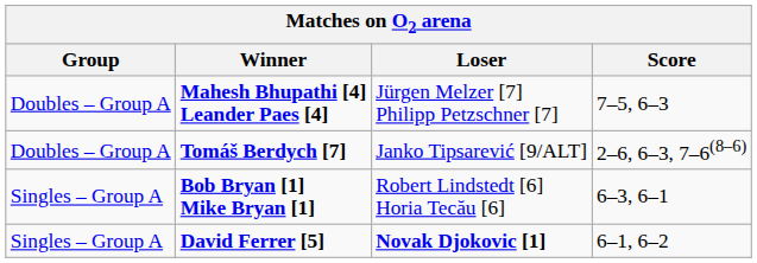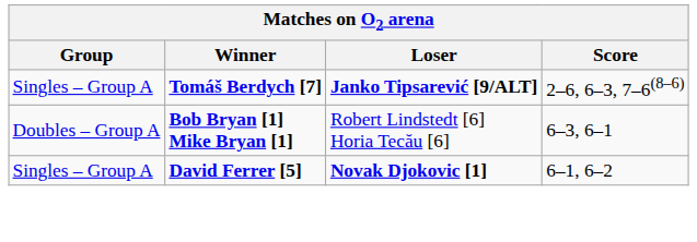 <table class="wikitable collapsible uncollapsed" border=1 style="margin:1em auto;">
 <tr>
 <th colspan=4><strong>Matches on <a href='#'>O<sub>2</sub> arena</a></strong></th>
 </tr>
 <tr>
 <th>Group</th>
 <th>Winner</th>
 <th>Loser</th>
 <th>Score</th>
 </tr>
 <tr>
-<td><a href='#'>Doubles – Group A</a></td>
-<td><strong> <a href='#'>Mahesh Bhupathi</a> [4] <br>  <a href='#'>Leander Paes</a> [4]</strong></td>
-<td> <a href='#'>Jürgen Melzer</a> [7] <br>  <a href='#'>Philipp Petzschner</a> [7]</td>
-<td>7–5, 6–3</td>
+<td><a href='#'>Singles – Group A</a></td>
+<td><strong> <a href='#'>Tomáš Berdych</a> [7]</strong></td>
+<td><strong> <a href='#'>Janko Tipsarević</a> [9/ALT]</strong></td>
+<td>2–6, 6–3, 7–6<sup>(8–6)</sup></td>
 </tr>
 <tr>
 <td><a href='#'>Doubles – Group A</a></td>
-<td><strong> <a href='#'>Tomáš Berdych</a> [7]</strong></td>
-<td> <a href='#'>Janko Tipsarević</a> [9/ALT]</td>
-<td>2–6, 6–3, 7–6<sup>(8–6)</sup></td>
-</tr>
-<tr>
-<td><a href='#'>Singles – Group A</a></td>
 <td><strong> <a href='#'>Bob Bryan</a> [1] <br>  <a href='#'>Mike Bryan</a> [1] </strong></td>
 <td> <a href='#'>Robert Lindstedt</a> [6] <br>  <a href='#'>Horia Tecău</a> [6]</td>
 <td>6–3, 6–1</td>
 </tr>
 <tr>
 <td><a href='#'>Singles – Group A</a></td>
 <td><strong> <a href='#'>David Ferrer</a> [5]</strong></td>
 <td><strong> <a href='#'>Novak Djokovic</a> [1]</strong></td>
 <td>6–1, 6–2</td>
 </tr>
 </table>
